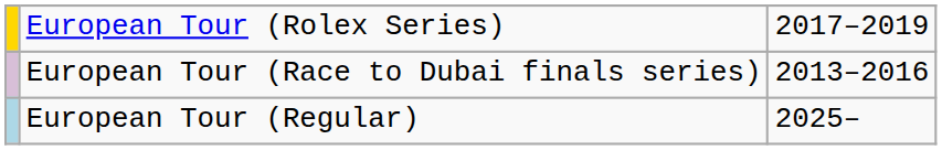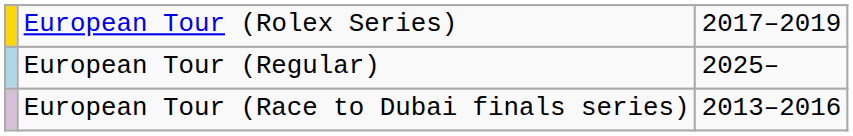 <table class="wikitable" style="font-size:95%">
 <tr>
 <td style="background:gold"></td>
 <td><a href='#'>European Tour</a> (Rolex Series)</td>
 <td>2017–2019</td>
 </tr>
 <tr>
+<td style="background:lightblue"></td>
+<td>European Tour (Regular)</td>
+<td>2025–</td>
+</tr>
+<tr>
 <td style="background:thistle"></td>
 <td>European Tour (Race to Dubai finals series)</td>
 <td>2013–2016</td>
 </tr>
-<tr>
-<td style="background:lightblue"></td>
-<td>European Tour (Regular)</td>
-<td>2025–</td>
-</tr>
 </table>
